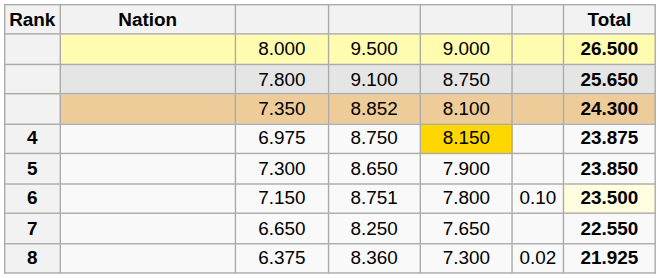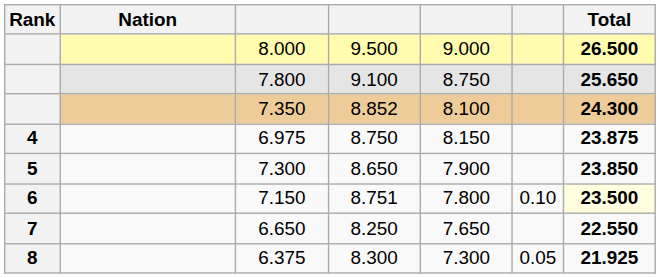 <table class="wikitable sortable" style="text-align:center; font-size:85%">
 <tr>
 <th scope="col" style="width:25px;">Rank</th>
 <th ! scope="col" style="width:120px;">Nation</th>
 <th ! scope="col" style="width:60px;"></th>
 <th ! scope="col" style="width:60px;"></th>
 <th ! scope="col" style="width:60px;"></th>
 <th ! scope="col" style="width:30px;"></th>
 <th ! scope="col" style="width:60px;">Total</th>
 </tr>
 <tr style="background:#fffcaf;">
 <th scope=row style="text-align:center"></th>
 <td style="text-align:left;"></td>
 <td>8.000</td>
 <td>9.500</td>
 <td>9.000</td>
 <td></td>
 <td><strong>26.500</strong></td>
 </tr>
 <tr style="background:#e5e5e5;">
 <th scope=row style="text-align:center"></th>
 <td style="text-align:left;"></td>
 <td>7.800</td>
 <td>9.100</td>
 <td>8.750</td>
 <td></td>
 <td><strong>25.650</strong></td>
 </tr>
 <tr style="background:#ec9;">
 <th scope=row style="text-align:center"></th>
 <td style="text-align:left;"></td>
 <td>7.350</td>
 <td>8.852</td>
 <td>8.100</td>
 <td></td>
 <td><strong>24.300</strong></td>
 </tr>
 <tr>
 <th scope=row style="text-align:center">4</th>
 <td style="text-align:left;"></td>
 <td>6.975</td>
 <td>8.750</td>
-<td style="background: gold;">8.150</td>
+<td>8.150</td>
 <td></td>
 <td><strong>23.875</strong></td>
 </tr>
 <tr>
 <th scope=row style="text-align:center">5</th>
 <td style="text-align:left;"></td>
 <td>7.300</td>
 <td>8.650</td>
 <td>7.900</td>
 <td></td>
 <td><strong>23.850</strong></td>
 </tr>
 <tr>
 <th scope=row style="text-align:center">6</th>
 <td style="text-align:left;"></td>
 <td>7.150</td>
 <td>8.751</td>
 <td>7.800</td>
 <td>0.10</td>
 <td style="background: lightyellow;"><strong>23.500</strong></td>
 </tr>
 <tr>
 <th scope=row style="text-align:center">7</th>
 <td style="text-align:left;"></td>
 <td>6.650</td>
 <td>8.250</td>
 <td>7.650</td>
 <td></td>
 <td><strong>22.550</strong></td>
 </tr>
 <tr>
 <th scope=row style="text-align:center">8</th>
 <td style="text-align:left;"></td>
 <td>6.375</td>
-<td>8.360</td>
+<td>8.300</td>
 <td>7.300</td>
-<td>0.02</td>
+<td>0.05</td>
 <td><strong>21.925</strong></td>
 </tr>
 </table>
